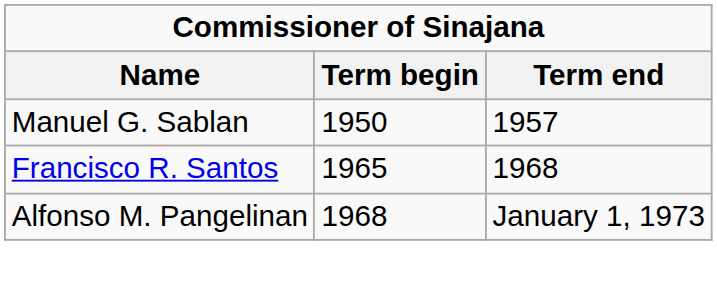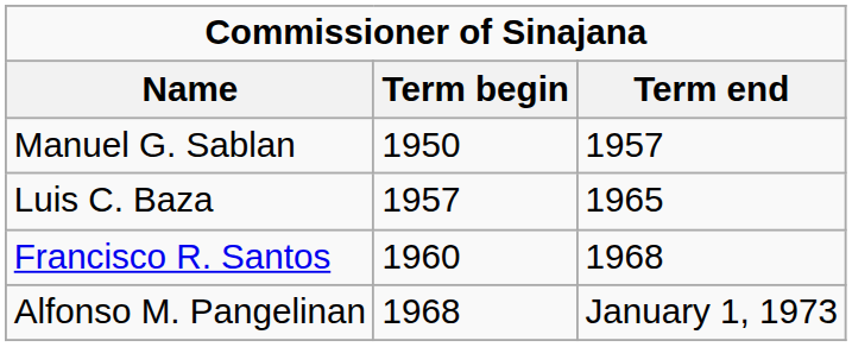 <table class="wikitable">
 <tr>
 <td colspan="3" align=center><strong>Commissioner of Sinajana</strong></td>
 </tr>
 <tr>
 <th>Name</th>
 <th>Term begin</th>
 <th>Term end</th>
 </tr>
 <tr>
 <td>Manuel G. Sablan</td>
 <td>1950</td>
 <td>1957</td>
 </tr>
 <tr>
+<td>Luis C. Baza</td>
+<td>1957</td>
+<td>1965</td>
+</tr>
+<tr>
 <td><a href='#'>Francisco R. Santos</a></td>
-<td>1965</td>
+<td>1960</td>
 <td>1968</td>
 </tr>
 <tr>
 <td>Alfonso M. Pangelinan</td>
 <td>1968</td>
 <td>January 1, 1973</td>
 </tr>
 </table>
